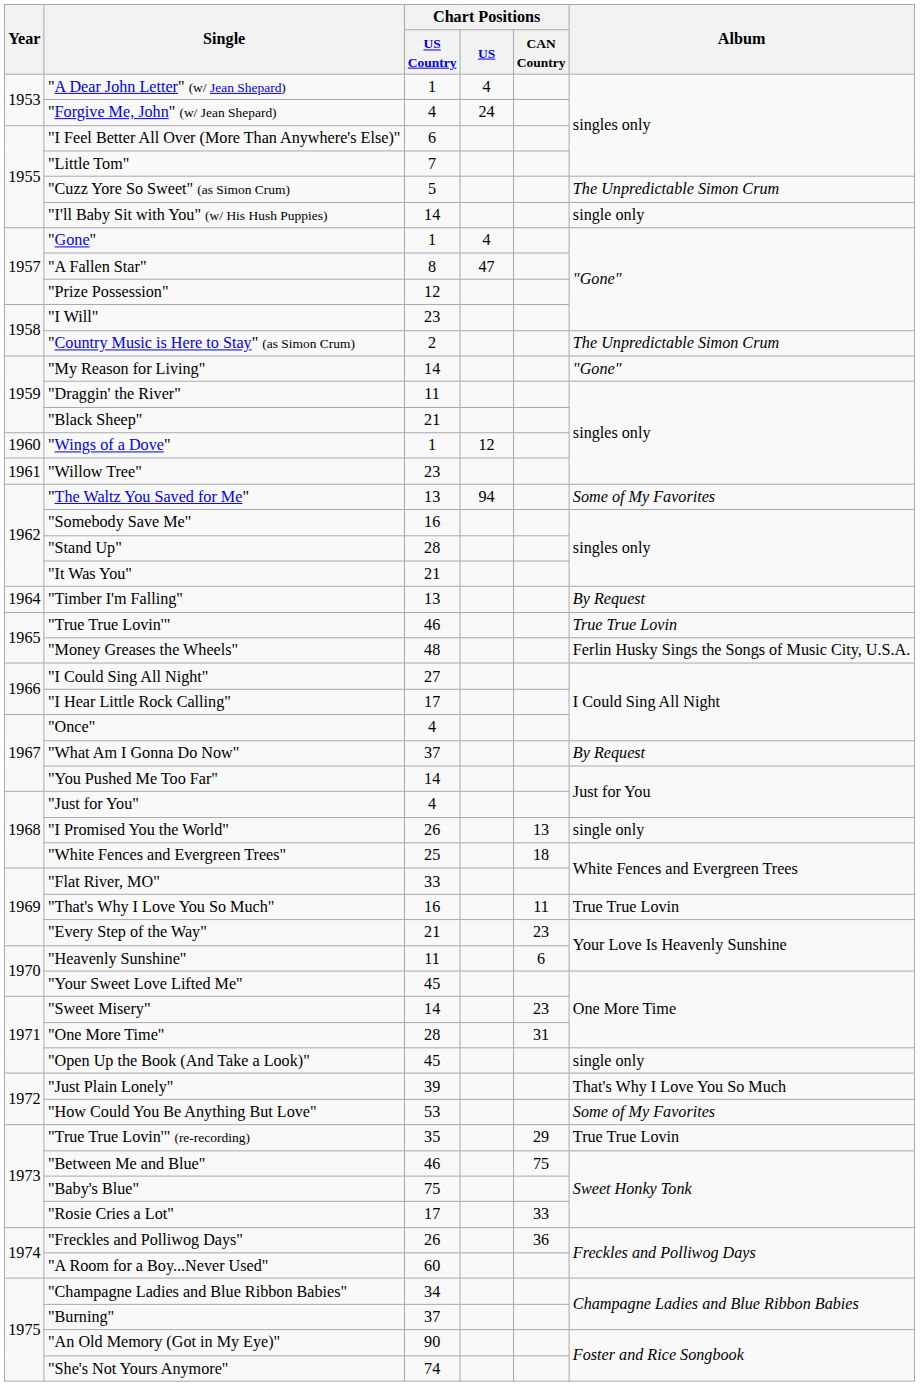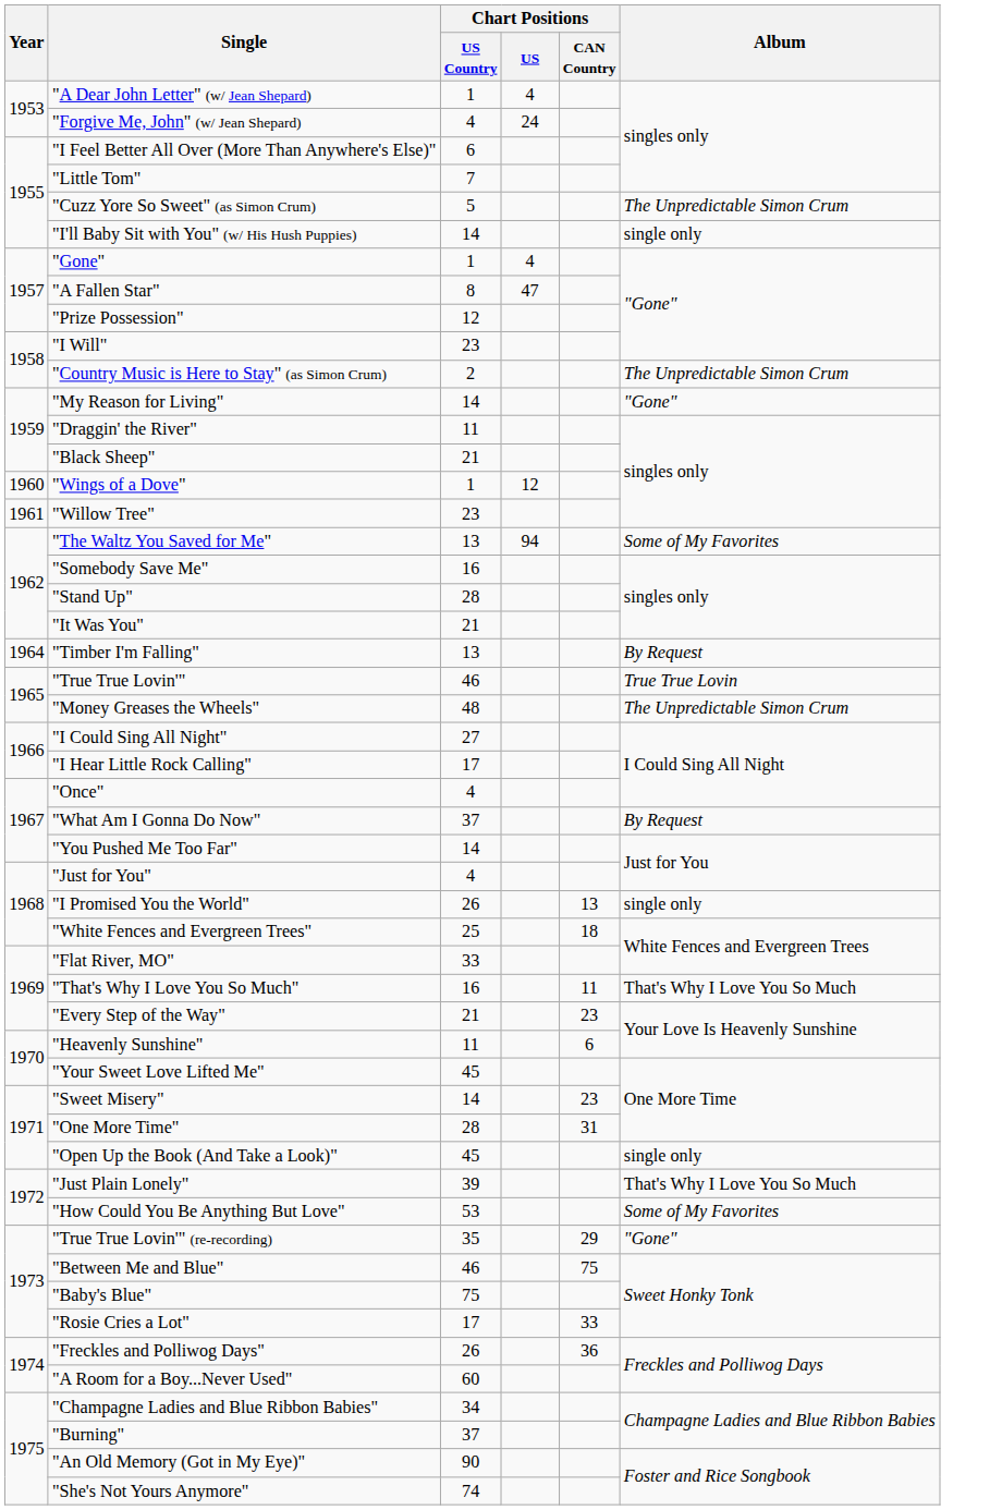 <table class="wikitable">
 <tr>
 <th rowspan="2">Year</th>
 <th rowspan="2">Single</th>
 <th colspan="3">Chart Positions</th>
 <th rowspan="2">Album</th>
 </tr>
 <tr>
 <th width="45"><small><a href='#'>US Country</a></small></th>
 <th width="45"><small><a href='#'>US</a></small></th>
 <th width="45"><small>CAN Country</small></th>
 </tr>
 <tr>
 <td rowspan="2">1953</td>
 <td>"<a href='#'>A Dear John Letter</a>" <small>(w/ <a href='#'>Jean Shepard</a>)</small></td>
 <td align="center">1</td>
 <td align="center">4</td>
 <td></td>
 <td rowspan="4">singles only</td>
 </tr>
 <tr>
 <td>"<a href='#'>Forgive Me, John</a>" <small>(w/ Jean Shepard)</small></td>
 <td align="center">4</td>
 <td align="center">24</td>
 <td></td>
 </tr>
 <tr>
 <td rowspan="4">1955</td>
 <td>"I Feel Better All Over (More Than Anywhere's Else)"</td>
 <td align="center">6</td>
 <td></td>
 <td></td>
 </tr>
 <tr>
 <td>"Little Tom"</td>
 <td align="center">7</td>
 <td></td>
 <td></td>
 </tr>
 <tr>
 <td>"Cuzz Yore So Sweet" <small>(as Simon Crum)</small></td>
 <td align="center">5</td>
 <td></td>
 <td></td>
 <td><em>The Unpredictable Simon Crum</em></td>
 </tr>
 <tr>
 <td>"I'll Baby Sit with You" <small>(w/ His Hush Puppies)</small></td>
 <td align="center">14</td>
 <td></td>
 <td></td>
 <td>single only</td>
 </tr>
 <tr>
 <td rowspan="3">1957</td>
 <td>"<a href='#'>Gone</a>"</td>
 <td align="center">1</td>
 <td align="center">4</td>
 <td></td>
 <td rowspan="4"><em>"Gone"</em></td>
 </tr>
 <tr>
 <td>"A Fallen Star"</td>
 <td align="center">8</td>
 <td align="center">47</td>
 <td></td>
 </tr>
 <tr>
 <td>"Prize Possession"</td>
 <td align="center">12</td>
 <td></td>
 <td></td>
 </tr>
 <tr>
 <td rowspan="2">1958</td>
 <td>"I Will"</td>
 <td align="center">23</td>
 <td></td>
 <td></td>
 </tr>
 <tr>
 <td>"<a href='#'>Country Music is Here to Stay</a>" <small>(as Simon Crum)</small></td>
 <td align="center">2</td>
 <td></td>
 <td></td>
 <td><em>The Unpredictable Simon Crum</em></td>
 </tr>
 <tr>
 <td rowspan="3">1959</td>
 <td>"My Reason for Living"</td>
 <td align="center">14</td>
 <td></td>
 <td></td>
 <td><em>"Gone"</em></td>
 </tr>
 <tr>
 <td>"Draggin' the River"</td>
 <td align="center">11</td>
 <td></td>
 <td></td>
 <td rowspan="4">singles only</td>
 </tr>
 <tr>
 <td>"Black Sheep"</td>
 <td align="center">21</td>
 <td></td>
 <td></td>
 </tr>
 <tr>
 <td>1960</td>
 <td>"<a href='#'>Wings of a Dove</a>"</td>
 <td align="center">1</td>
 <td align="center">12</td>
 <td></td>
 </tr>
 <tr>
 <td>1961</td>
 <td>"Willow Tree"</td>
 <td align="center">23</td>
 <td></td>
 <td></td>
 </tr>
 <tr>
 <td rowspan="4">1962</td>
 <td>"<a href='#'>The Waltz You Saved for Me</a>"</td>
 <td align="center">13</td>
 <td align="center">94</td>
 <td></td>
 <td><em>Some of My Favorites</em></td>
 </tr>
 <tr>
 <td>"Somebody Save Me"</td>
 <td align="center">16</td>
 <td></td>
 <td></td>
 <td rowspan="3">singles only</td>
 </tr>
 <tr>
 <td>"Stand Up"</td>
 <td align="center">28</td>
 <td></td>
 <td></td>
 </tr>
 <tr>
 <td>"It Was You"</td>
 <td align="center">21</td>
 <td></td>
 <td></td>
 </tr>
 <tr>
 <td>1964</td>
 <td>"Timber I'm Falling"</td>
 <td align="center">13</td>
 <td></td>
 <td></td>
 <td><em>By Request</em></td>
 </tr>
 <tr>
 <td rowspan="2">1965</td>
 <td>"True True Lovin'"</td>
 <td align="center">46</td>
 <td></td>
 <td></td>
 <td><em>True True Lovin<strong></td>
 </tr>
 <tr>
 <td>"Money Greases the Wheels"</td>
 <td align="center">48</td>
 <td></td>
 <td></td>
-<td></em>Ferlin Husky Sings the Songs of Music City, U.S.A.<em></td>
+<td><em>The Unpredictable Simon Crum</em></td>
 </tr>
 <tr>
 <td rowspan="2">1966</td>
 <td>"I Could Sing All Night"</td>
 <td align="center">27</td>
 <td></td>
 <td></td>
 <td rowspan="3"></em>I Could Sing All Night<em></td>
 </tr>
 <tr>
 <td>"I Hear Little Rock Calling"</td>
 <td align="center">17</td>
 <td></td>
 <td></td>
 </tr>
 <tr>
 <td rowspan="3">1967</td>
 <td>"Once"</td>
 <td align="center">4</td>
 <td></td>
 <td></td>
 </tr>
 <tr>
 <td>"What Am I Gonna Do Now"</td>
 <td align="center">37</td>
 <td></td>
 <td></td>
 <td><em>By Request</em></td>
 </tr>
 <tr>
 <td>"You Pushed Me Too Far"</td>
 <td align="center">14</td>
 <td></td>
 <td></td>
 <td rowspan="2"></em>Just for You<em></td>
 </tr>
 <tr>
 <td rowspan="3">1968</td>
 <td>"Just for You"</td>
 <td align="center">4</td>
 <td></td>
 <td></td>
 </tr>
 <tr>
 <td>"I Promised You the World"</td>
 <td align="center">26</td>
 <td></td>
 <td align="center">13</td>
 <td>single only</td>
 </tr>
 <tr>
 <td>"White Fences and Evergreen Trees"</td>
 <td align="center">25</td>
 <td></td>
 <td align="center">18</td>
 <td rowspan="2"></em>White Fences and Evergreen Trees<em></td>
 </tr>
 <tr>
 <td rowspan="3">1969</td>
 <td>"Flat River, MO"</td>
 <td align="center">33</td>
 <td></td>
 <td></td>
 </tr>
 <tr>
 <td>"That's Why I Love You So Much"</td>
 <td align="center">16</td>
 <td></td>
 <td align="center">11</td>
-<td></em>True True Lovin</strong></td>
+<td></em>That's Why I Love You So Much<em></td>
 </tr>
 <tr>
 <td>"Every Step of the Way"</td>
 <td align="center">21</td>
 <td></td>
 <td align="center">23</td>
 <td rowspan="2"></em>Your Love Is Heavenly Sunshine<em></td>
 </tr>
 <tr>
 <td rowspan="2">1970</td>
 <td>"Heavenly Sunshine"</td>
 <td align="center">11</td>
 <td></td>
 <td align="center">6</td>
 </tr>
 <tr>
 <td>"Your Sweet Love Lifted Me"</td>
 <td align="center">45</td>
 <td></td>
 <td></td>
 <td rowspan="3"></em>One More Time<em></td>
 </tr>
 <tr>
 <td rowspan="3">1971</td>
 <td>"Sweet Misery"</td>
 <td align="center">14</td>
 <td></td>
 <td align="center">23</td>
 </tr>
 <tr>
 <td>"One More Time"</td>
 <td align="center">28</td>
 <td></td>
 <td align="center">31</td>
 </tr>
 <tr>
 <td>"Open Up the Book (And Take a Look)"</td>
 <td align="center">45</td>
 <td></td>
 <td></td>
 <td>single only</td>
 </tr>
 <tr>
 <td rowspan="2">1972</td>
 <td>"Just Plain Lonely"</td>
 <td align="center">39</td>
 <td></td>
 <td></td>
 <td></em>That's Why I Love You So Much<em></td>
 </tr>
 <tr>
 <td>"How Could You Be Anything But Love"</td>
 <td align="center">53</td>
 <td></td>
 <td></td>
 <td><em>Some of My Favorites</em></td>
 </tr>
 <tr>
 <td rowspan="4">1973</td>
 <td>"True True Lovin'" <small>(re-recording)</small></td>
 <td align="center">35</td>
 <td></td>
 <td align="center">29</td>
-<td></em>True True Lovin</strong></td>
+<td><em>"Gone"</em></td>
 </tr>
 <tr>
 <td>"Between Me and Blue"</td>
 <td align="center">46</td>
 <td></td>
 <td align="center">75</td>
 <td rowspan="3"><em>Sweet Honky Tonk</em></td>
 </tr>
 <tr>
 <td>"Baby's Blue"</td>
 <td align="center">75</td>
 <td></td>
 <td></td>
 </tr>
 <tr>
 <td>"Rosie Cries a Lot"</td>
 <td align="center">17</td>
 <td></td>
 <td align="center">33</td>
 </tr>
 <tr>
 <td rowspan="2">1974</td>
 <td>"Freckles and Polliwog Days"</td>
 <td align="center">26</td>
 <td></td>
 <td align="center">36</td>
 <td rowspan="2"><em>Freckles and Polliwog Days</em></td>
 </tr>
 <tr>
 <td>"A Room for a Boy...Never Used"</td>
 <td align="center">60</td>
 <td></td>
 <td></td>
 </tr>
 <tr>
 <td rowspan="4">1975</td>
 <td>"Champagne Ladies and Blue Ribbon Babies"</td>
 <td align="center">34</td>
 <td></td>
 <td></td>
 <td rowspan="2"><em>Champagne Ladies and Blue Ribbon Babies</em></td>
 </tr>
 <tr>
 <td>"Burning"</td>
 <td align="center">37</td>
 <td></td>
 <td></td>
 </tr>
 <tr>
 <td>"An Old Memory (Got in My Eye)"</td>
 <td align="center">90</td>
 <td></td>
 <td></td>
 <td rowspan="2"><em>Foster and Rice Songbook</em></td>
 </tr>
 <tr>
 <td>"She's Not Yours Anymore"</td>
 <td align="center">74</td>
 <td></td>
 <td></td>
 </tr>
 </table>
